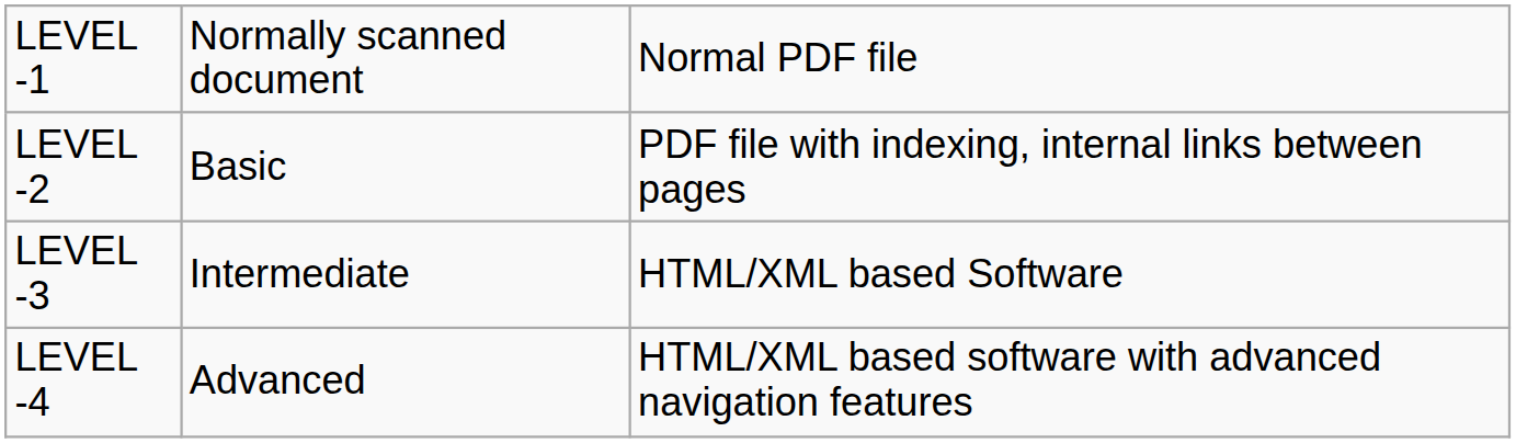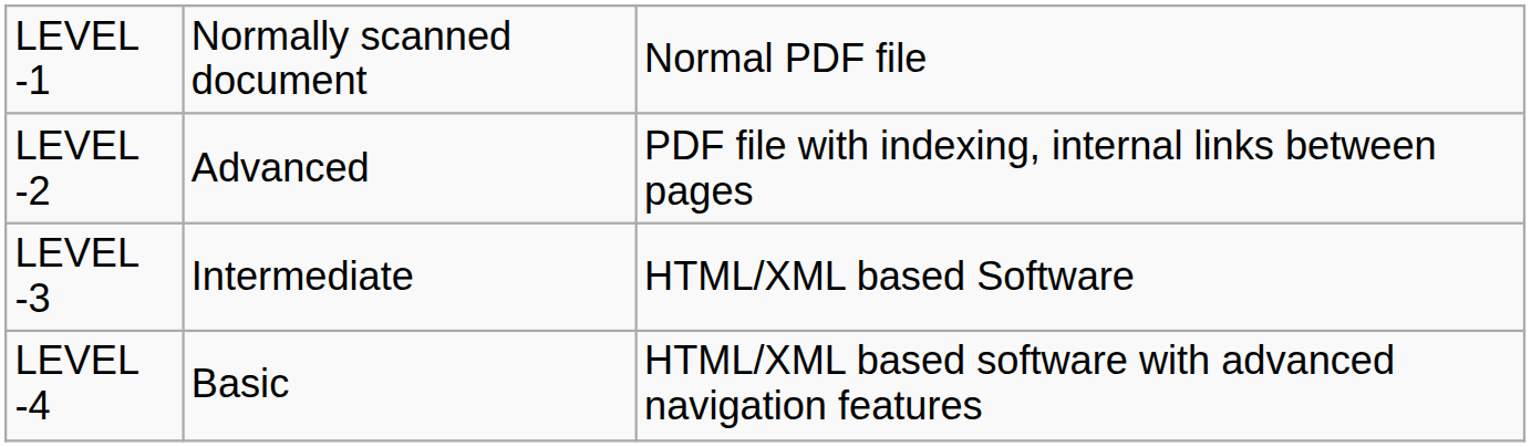 <table class="wikitable">
 <tr>
 <td>LEVEL -1</td>
 <td>Normally scanned document</td>
 <td>Normal PDF file</td>
 </tr>
 <tr>
 <td>LEVEL -2</td>
-<td>Basic</td>
+<td>Advanced</td>
 <td>PDF file with indexing, internal links between pages</td>
 </tr>
 <tr>
 <td>LEVEL -3</td>
 <td>Intermediate</td>
 <td>HTML/XML based Software</td>
 </tr>
 <tr>
 <td>LEVEL -4</td>
-<td>Advanced</td>
+<td>Basic</td>
 <td>HTML/XML based software with advanced navigation features</td>
 </tr>
 </table>
